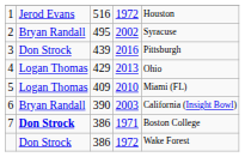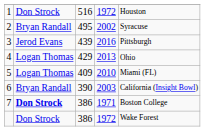 <table class="wikitable">
 <tr>
 </tr>
 <tr>
 <td>1</td>
-<td><a href='#'>Jerod Evans</a></td>
+<td><a href='#'>Don Strock</a></td>
 <td><abbr>516</abbr></td>
 <td><a href='#'>1972</a></td>
 <td style="font-size:80%;">Houston</td>
 </tr>
 <tr>
 <td>2</td>
 <td><a href='#'>Bryan Randall</a></td>
 <td><abbr>495</abbr></td>
 <td><a href='#'>2002</a></td>
 <td style="font-size:80%;">Syracuse</td>
 </tr>
 <tr>
 <td>3</td>
-<td><a href='#'>Don Strock</a></td>
+<td><a href='#'>Jerod Evans</a></td>
 <td><abbr>439</abbr></td>
 <td><a href='#'>2016</a></td>
 <td style="font-size:80%;">Pittsburgh</td>
 </tr>
 <tr>
 <td>4</td>
 <td><a href='#'>Logan Thomas</a></td>
 <td><abbr>429</abbr></td>
 <td><a href='#'>2013</a></td>
 <td style="font-size:80%;">Ohio</td>
 </tr>
 <tr>
 <td>5</td>
 <td><a href='#'>Logan Thomas</a></td>
 <td><abbr>409</abbr></td>
 <td><a href='#'>2010</a></td>
 <td style="font-size:80%;">Miami (FL)</td>
 </tr>
 <tr>
 <td>6</td>
 <td><a href='#'>Bryan Randall</a></td>
 <td><abbr>390</abbr></td>
 <td><a href='#'>2003</a></td>
 <td style="font-size:80%;">California (<a href='#'>Insight Bowl</a>)</td>
 </tr>
 <tr>
 <td>7</td>
 <td><strong><a href='#'>Don Strock</a></strong></td>
 <td><abbr>386</abbr></td>
 <td><a href='#'>1971</a></td>
 <td style="font-size:80%;">Boston College</td>
 </tr>
 <tr>
 <td></td>
 <td><a href='#'>Don Strock</a></td>
 <td><abbr>386</abbr></td>
 <td><a href='#'>1972</a></td>
 <td style="font-size:80%;">Wake Forest</td>
 </tr>
 </table>
